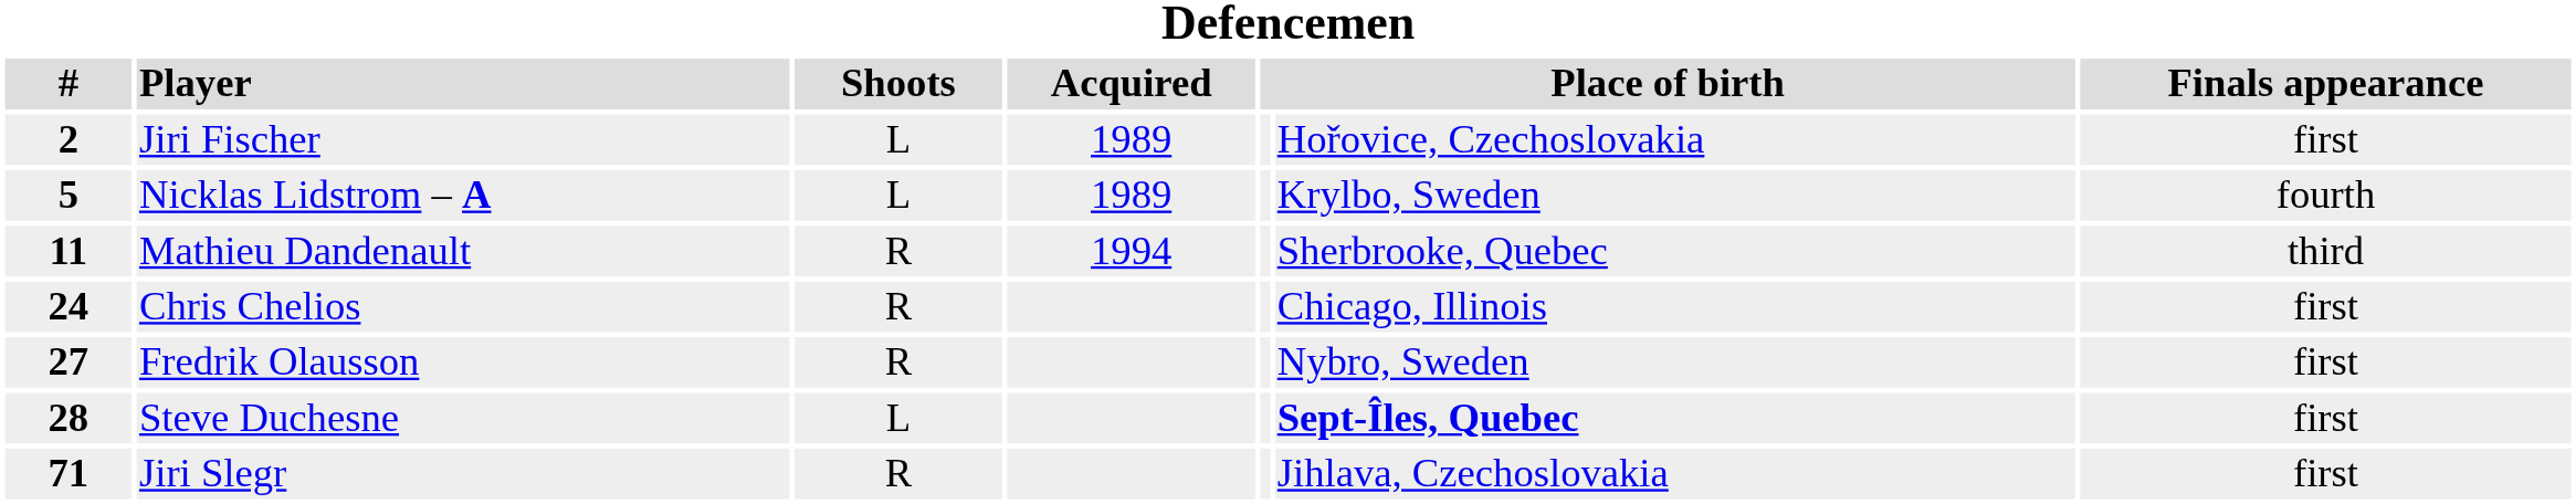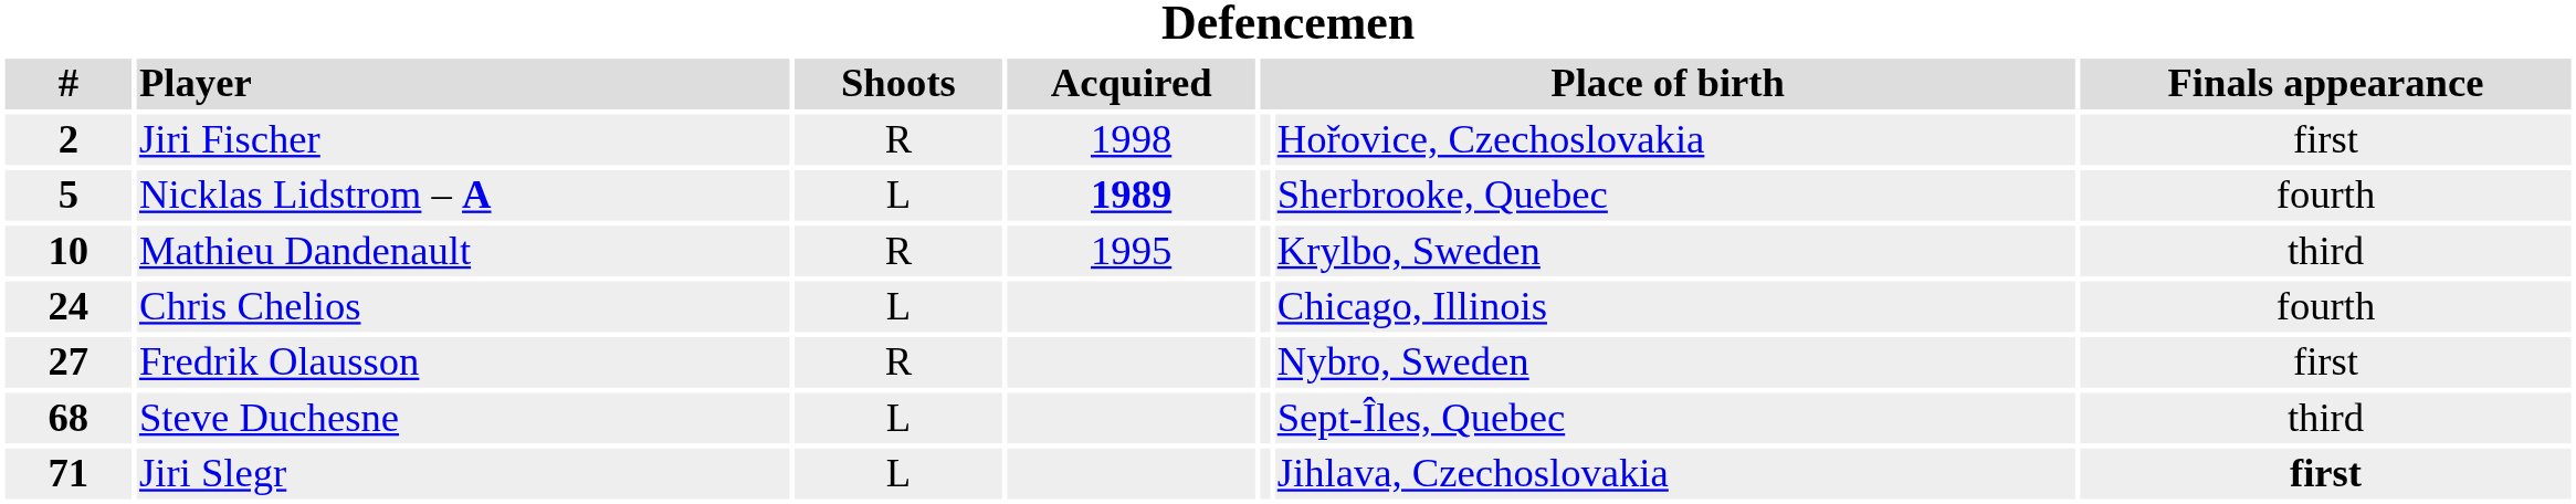 <table style="text-align:center;">
 <tr>
 <th colspan="9"><big>Defencemen</big></th>
 </tr>
 <tr style="background:#dddddd;">
 <th style="width:3em">#</th>
 <th style="width:16em; text-align:left">Player</th>
 <th style="width:5em">Shoots</th>
 <th style="width:6em">Acquired</th>
 <th style="width:20em" colspan="2">Place of birth</th>
 <th style="width:12em">Finals appearance</th>
 </tr>
 <tr style="background:#eeeeee;">
 <td><strong>2</strong></td>
 <td align="left"><a href='#'>Jiri Fischer</a></td>
-<td>L</td>
-<td><a href='#'>1989</a></td>
+<td>R</td>
+<td><a href='#'>1998</a></td>
 <td></td>
 <td align="left"><a href='#'>Hořovice, Czechoslovakia</a></td>
 <td>first</td>
 </tr>
 <tr style="background:#eeeeee;">
 <td><strong>5</strong></td>
 <td align="left"><a href='#'>Nicklas Lidstrom</a> – <strong><a href='#'>A</a></strong></td>
 <td>L</td>
-<td><a href='#'>1989</a></td>
+<td><strong><a href='#'>1989</a></strong></td>
 <td></td>
-<td align="left"><a href='#'>Krylbo, Sweden</a></td>
+<td align="left"><a href='#'>Sherbrooke, Quebec</a></td>
 <td>fourth </td>
 </tr>
 <tr style="background:#eeeeee;">
-<td><strong>11</strong></td>
+<td><strong>10</strong></td>
 <td align="left"><a href='#'>Mathieu Dandenault</a></td>
 <td>R</td>
-<td><a href='#'>1994</a></td>
+<td><a href='#'>1995</a></td>
 <td></td>
-<td align="left"><a href='#'>Sherbrooke, Quebec</a></td>
+<td align="left"><a href='#'>Krylbo, Sweden</a></td>
 <td>third </td>
 </tr>
 <tr style="background:#eeeeee;">
 <td><strong>24</strong></td>
 <td align="left"><a href='#'>Chris Chelios</a></td>
-<td>R</td>
+<td>L</td>
 <td></td>
 <td></td>
 <td align="left"><a href='#'>Chicago, Illinois</a></td>
-<td>first <small></small></td>
+<td>fourth </td>
 </tr>
 <tr style="background:#eeeeee;">
 <td><strong>27</strong></td>
 <td align="left"><a href='#'>Fredrik Olausson</a></td>
 <td>R</td>
 <td></td>
 <td></td>
 <td align="left"><a href='#'>Nybro, Sweden</a></td>
 <td>first</td>
 </tr>
 <tr style="background:#eeeeee;">
-<td><strong>28</strong></td>
+<td><strong>68</strong></td>
 <td align="left"><a href='#'>Steve Duchesne</a></td>
 <td>L</td>
 <td></td>
 <td></td>
-<td align="left"><strong><a href='#'>Sept-Îles, Quebec</a></strong></td>
-<td>first</td>
+<td align="left"><a href='#'>Sept-Îles, Quebec</a></td>
+<td>third </td>
 </tr>
 <tr style="background:#eeeeee;">
 <td><strong>71</strong></td>
 <td align="left"><a href='#'>Jiri Slegr</a></td>
-<td>R</td>
+<td>L</td>
 <td></td>
 <td></td>
 <td align="left"><a href='#'>Jihlava, Czechoslovakia</a></td>
-<td>first <small></small></td>
+<td><strong>first <small></small></strong></td>
 </tr>
 </table>
